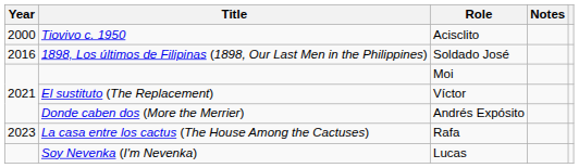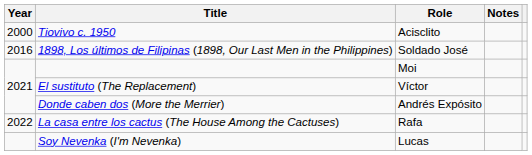 <table class="wikitable">
 <tr>
 <th>Year</th>
 <th>Title</th>
 <th>Role</th>
 <th>Notes</th>
 <th></th>
 </tr>
 <tr>
 <td align = "center">2000</td>
 <td><em><a href='#'>Tiovivo c. 1950</a></em></td>
 <td>Acisclito</td>
 <td></td>
 <td align = "center"></td>
 </tr>
 <tr>
 <td align = "center">2016</td>
 <td><em><a href='#'>1898, Los últimos de Filipinas</a></em> (<em>1898, Our Last Men in the Philippines</em>)</td>
 <td>Soldado José</td>
 <td></td>
 <td align = "center"></td>
 </tr>
 <tr>
 <td align = "center" rowspan = "3">2021</td>
 <td><em></em></td>
 <td>Moi</td>
 <td></td>
 <td align = "center"></td>
 </tr>
 <tr>
 <td><em><a href='#'>El sustituto</a></em> (<em>The Replacement</em>)</td>
 <td>Víctor</td>
 <td></td>
 <td align = "center"></td>
 </tr>
 <tr>
 <td><em><a href='#'>Donde caben dos</a></em> (<em>More the Merrier</em>)</td>
 <td>Andrés Expósito</td>
 <td></td>
 <td align = "center"></td>
 </tr>
 <tr>
-<td align = "center">2023</td>
+<td align = "center">2022</td>
 <td><em><a href='#'>La casa entre los cactus</a></em> (<em>The House Among the Cactuses</em>)</td>
 <td>Rafa</td>
 <td></td>
 <td align = "center"></td>
 </tr>
 <tr>
 <td></td>
 <td><em><a href='#'>Soy Nevenka</a></em> (<em>I'm Nevenka</em>)</td>
 <td>Lucas</td>
 <td></td>
 <td></td>
 </tr>
 </table>
